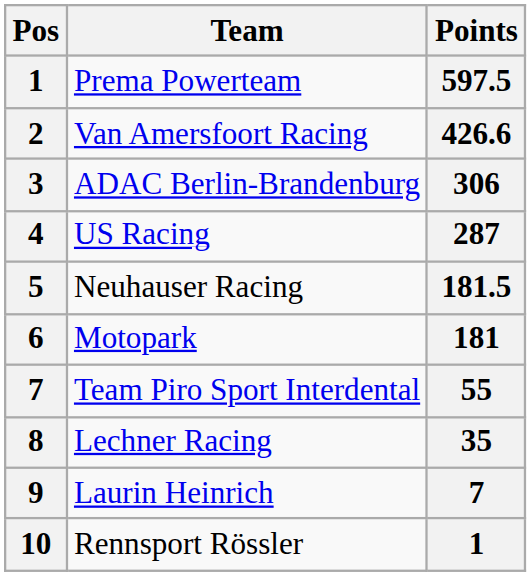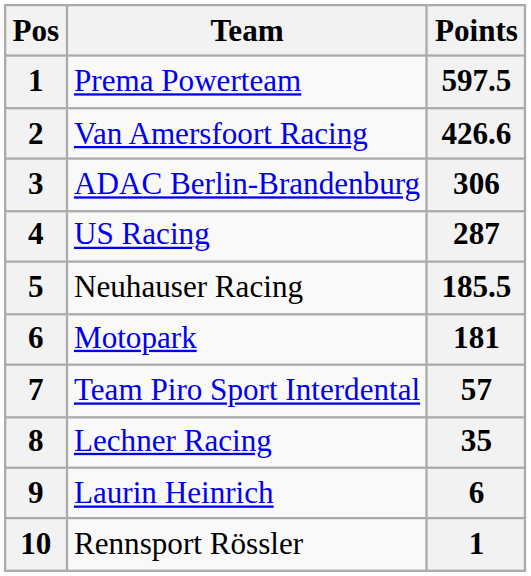 <table class="wikitable" style="font-size: 85%;">
 <tr>
 <th>Pos</th>
 <th>Team</th>
 <th>Points</th>
 </tr>
 <tr>
 <th>1</th>
 <td> <a href='#'>Prema Powerteam</a></td>
 <th>597.5</th>
 </tr>
 <tr>
 <th>2</th>
 <td> <a href='#'>Van Amersfoort Racing</a></td>
 <th>426.6</th>
 </tr>
 <tr>
 <th>3</th>
 <td> <a href='#'>ADAC Berlin-Brandenburg</a></td>
 <th>306</th>
 </tr>
 <tr>
 <th>4</th>
 <td> <a href='#'>US Racing</a></td>
 <th>287</th>
 </tr>
 <tr>
 <th>5</th>
 <td> Neuhauser Racing</td>
-<th>181.5</th>
+<th>185.5</th>
 </tr>
 <tr>
 <th>6</th>
 <td> <a href='#'>Motopark</a></td>
 <th>181</th>
 </tr>
 <tr>
 <th>7</th>
 <td nowrap> <a href='#'>Team Piro Sport Interdental</a></td>
-<th>55</th>
+<th>57</th>
 </tr>
 <tr>
 <th>8</th>
 <td> <a href='#'>Lechner Racing</a></td>
 <th>35</th>
 </tr>
 <tr>
 <th>9</th>
 <td> <a href='#'>Laurin Heinrich</a></td>
-<th>7</th>
+<th>6</th>
 </tr>
 <tr>
 <th>10</th>
 <td> Rennsport Rössler</td>
 <th>1</th>
 </tr>
 </table>
